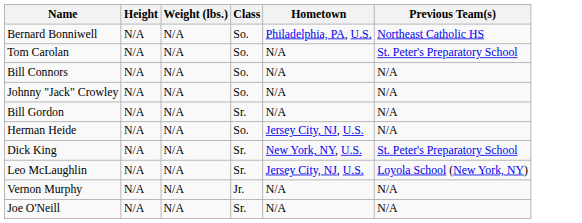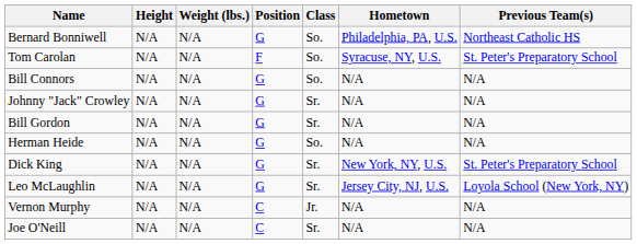 <table class="wikitable" style="font-size: 90%">
 <tr>
 <th>Name</th>
 <th>Height</th>
 <th>Weight (lbs.)</th>
+<th>Position</th>
 <th>Class</th>
 <th>Hometown</th>
 <th>Previous Team(s)</th>
 </tr>
 <tr>
 <td>Bernard Bonniwell</td>
 <td>N/A</td>
 <td>N/A</td>
+<td><a href='#'>G</a></td>
 <td>So.</td>
 <td><a href='#'>Philadelphia, PA</a>, <a href='#'>U.S.</a></td>
 <td><a href='#'>Northeast Catholic HS</a></td>
 </tr>
 <tr>
 <td>Tom Carolan</td>
 <td>N/A</td>
 <td>N/A</td>
+<td><a href='#'>F</a></td>
 <td>So.</td>
-<td>N/A</td>
+<td><a href='#'>Syracuse, NY</a>, <a href='#'>U.S.</a></td>
 <td><a href='#'>St. Peter's Preparatory School</a></td>
 </tr>
 <tr>
 <td>Bill Connors</td>
 <td>N/A</td>
 <td>N/A</td>
+<td><a href='#'>G</a></td>
 <td>So.</td>
 <td>N/A</td>
 <td>N/A</td>
 </tr>
 <tr>
 <td>Johnny "Jack" Crowley</td>
 <td>N/A</td>
 <td>N/A</td>
-<td>So.</td>
+<td><a href='#'>G</a></td>
+<td>Sr.</td>
 <td>N/A</td>
 <td>N/A</td>
 </tr>
 <tr>
 <td>Bill Gordon</td>
 <td>N/A</td>
 <td>N/A</td>
+<td><a href='#'>G</a></td>
 <td>Sr.</td>
 <td>N/A</td>
 <td>N/A</td>
 </tr>
 <tr>
 <td>Herman Heide</td>
 <td>N/A</td>
 <td>N/A</td>
+<td><a href='#'>G</a></td>
 <td>So.</td>
-<td><a href='#'>Jersey City, NJ</a>, <a href='#'>U.S.</a></td>
+<td>N/A</td>
 <td>N/A</td>
 </tr>
 <tr>
 <td>Dick King</td>
 <td>N/A</td>
 <td>N/A</td>
+<td><a href='#'>G</a></td>
 <td>Sr.</td>
 <td><a href='#'>New York, NY</a>, <a href='#'>U.S.</a></td>
 <td><a href='#'>St. Peter's Preparatory School</a></td>
 </tr>
 <tr>
 <td>Leo McLaughlin</td>
 <td>N/A</td>
 <td>N/A</td>
+<td><a href='#'>G</a></td>
 <td>Sr.</td>
 <td><a href='#'>Jersey City, NJ</a>, <a href='#'>U.S.</a></td>
 <td><a href='#'>Loyola School</a> (<a href='#'>New York, NY</a>)</td>
 </tr>
 <tr>
 <td>Vernon Murphy</td>
 <td>N/A</td>
 <td>N/A</td>
+<td><a href='#'>C</a></td>
 <td>Jr.</td>
 <td>N/A</td>
 <td>N/A</td>
 </tr>
 <tr>
 <td>Joe O'Neill</td>
 <td>N/A</td>
 <td>N/A</td>
+<td><a href='#'>C</a></td>
 <td>Sr.</td>
 <td>N/A</td>
 <td>N/A</td>
 </tr>
 </table>
